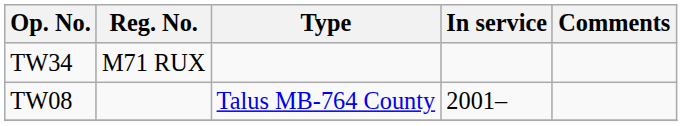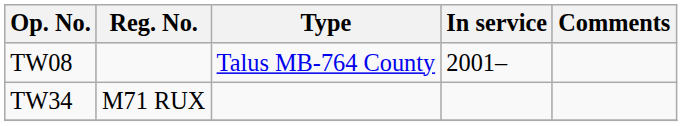 <table class="wikitable">
 <tr>
 <th>Op. No.</th>
 <th>Reg. No.</th>
 <th>Type</th>
 <th>In service</th>
 <th>Comments</th>
 </tr>
 <tr>
+<td>TW08</td>
+<td></td>
+<td><a href='#'>Talus MB-764 County</a></td>
+<td>2001–</td>
+<td></td>
+</tr>
+<tr>
 <td>TW34</td>
 <td>M71 RUX</td>
 <td></td>
 <td></td>
 <td></td>
 </tr>
 <tr>
-<td>TW08</td>
-<td></td>
-<td><a href='#'>Talus MB-764 County</a></td>
-<td>2001–</td>
-<td></td>
-</tr>
-<tr>
 </tr>
 </table>
